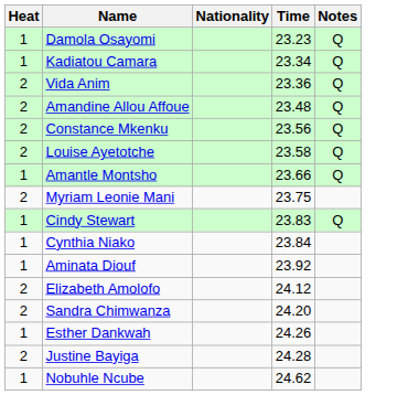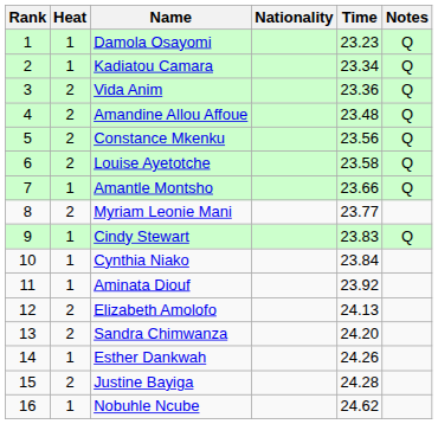 <table class="wikitable sortable" style="text-align:center">
 <tr>
+<th>Rank</th>
 <th>Heat</th>
 <th>Name</th>
 <th>Nationality</th>
 <th>Time</th>
 <th>Notes</th>
 </tr>
 <tr bgcolor=ccffcc>
 <td>1</td>
+<td>1</td>
 <td align=left><a href='#'>Damola Osayomi</a></td>
 <td align=left></td>
 <td>23.23</td>
 <td>Q</td>
 </tr>
 <tr bgcolor=ccffcc>
+<td>2</td>
 <td>1</td>
 <td align=left><a href='#'>Kadiatou Camara</a></td>
 <td align=left></td>
 <td>23.34</td>
 <td>Q</td>
 </tr>
 <tr bgcolor=ccffcc>
+<td>3</td>
 <td>2</td>
 <td align=left><a href='#'>Vida Anim</a></td>
 <td align=left></td>
 <td>23.36</td>
 <td>Q</td>
 </tr>
 <tr bgcolor=ccffcc>
+<td>4</td>
 <td>2</td>
 <td align=left><a href='#'>Amandine Allou Affoue</a></td>
 <td align=left></td>
 <td>23.48</td>
 <td>Q</td>
 </tr>
 <tr bgcolor=ccffcc>
+<td>5</td>
 <td>2</td>
 <td align=left><a href='#'>Constance Mkenku</a></td>
 <td align=left></td>
 <td>23.56</td>
 <td>Q</td>
 </tr>
 <tr bgcolor=ccffcc>
+<td>6</td>
 <td>2</td>
 <td align=left><a href='#'>Louise Ayetotche</a></td>
 <td align=left></td>
 <td>23.58</td>
 <td>Q</td>
 </tr>
 <tr bgcolor=ccffcc>
+<td>7</td>
 <td>1</td>
 <td align=left><a href='#'>Amantle Montsho</a></td>
 <td align=left></td>
 <td>23.66</td>
 <td>Q</td>
 </tr>
 <tr>
+<td>8</td>
 <td>2</td>
 <td align=left><a href='#'>Myriam Leonie Mani</a></td>
 <td align=left></td>
-<td>23.75</td>
+<td>23.77</td>
 <td></td>
 </tr>
 <tr bgcolor=ccffcc>
+<td>9</td>
 <td>1</td>
 <td align=left><a href='#'>Cindy Stewart</a></td>
 <td align=left></td>
 <td>23.83</td>
 <td>Q</td>
 </tr>
 <tr>
+<td>10</td>
 <td>1</td>
 <td align=left><a href='#'>Cynthia Niako</a></td>
 <td align=left></td>
 <td>23.84</td>
 <td></td>
 </tr>
 <tr>
+<td>11</td>
 <td>1</td>
 <td align=left><a href='#'>Aminata Diouf</a></td>
 <td align=left></td>
 <td>23.92</td>
 <td></td>
 </tr>
 <tr>
+<td>12</td>
 <td>2</td>
 <td align=left><a href='#'>Elizabeth Amolofo</a></td>
 <td align=left></td>
-<td>24.12</td>
+<td>24.13</td>
 <td></td>
 </tr>
 <tr>
+<td>13</td>
 <td>2</td>
 <td align=left><a href='#'>Sandra Chimwanza</a></td>
 <td align=left></td>
 <td>24.20</td>
 <td></td>
 </tr>
 <tr>
+<td>14</td>
 <td>1</td>
 <td align=left><a href='#'>Esther Dankwah</a></td>
 <td align=left></td>
 <td>24.26</td>
 <td></td>
 </tr>
 <tr>
+<td>15</td>
 <td>2</td>
 <td align=left><a href='#'>Justine Bayiga</a></td>
 <td align=left></td>
 <td>24.28</td>
 <td></td>
 </tr>
 <tr>
+<td>16</td>
 <td>1</td>
 <td align=left><a href='#'>Nobuhle Ncube</a></td>
 <td align=left></td>
 <td>24.62</td>
 <td></td>
 </tr>
 </table>
